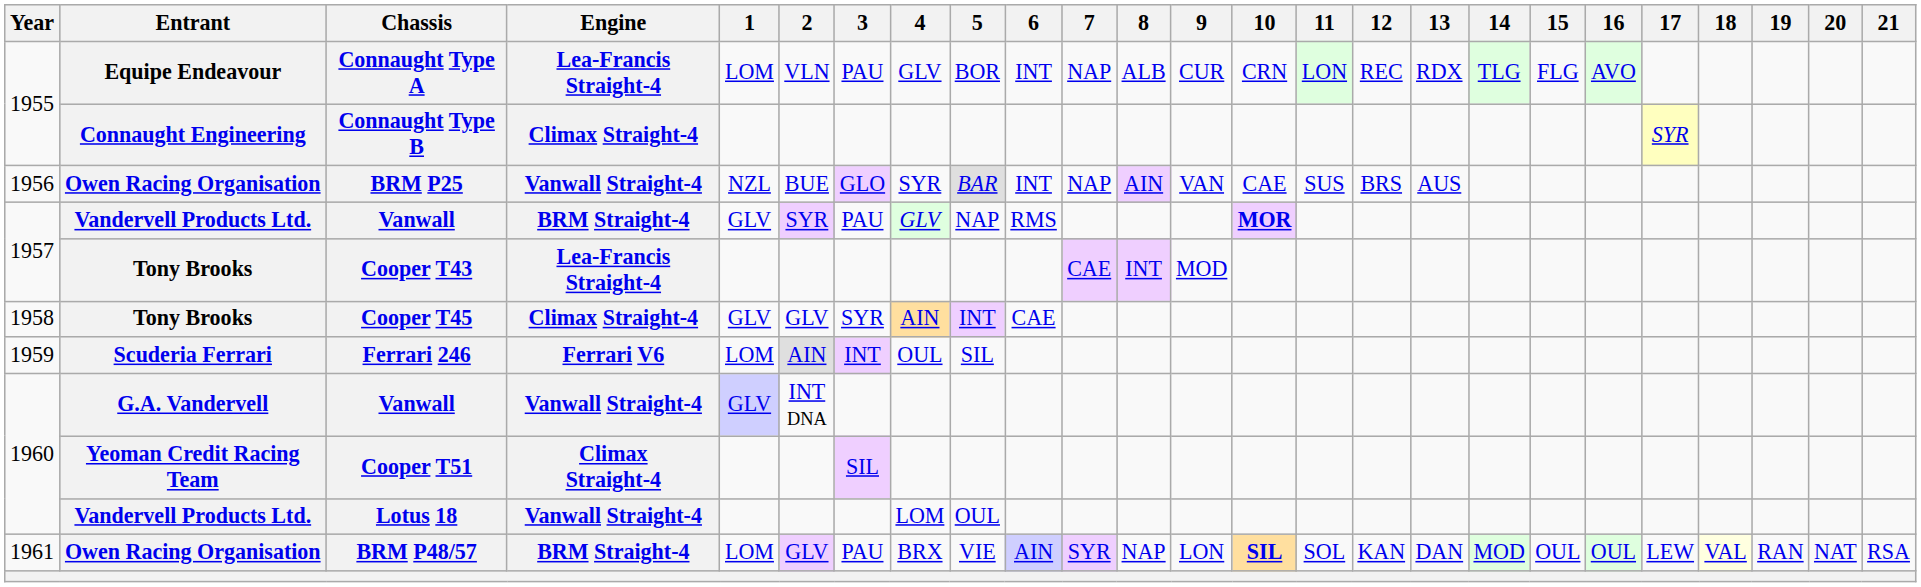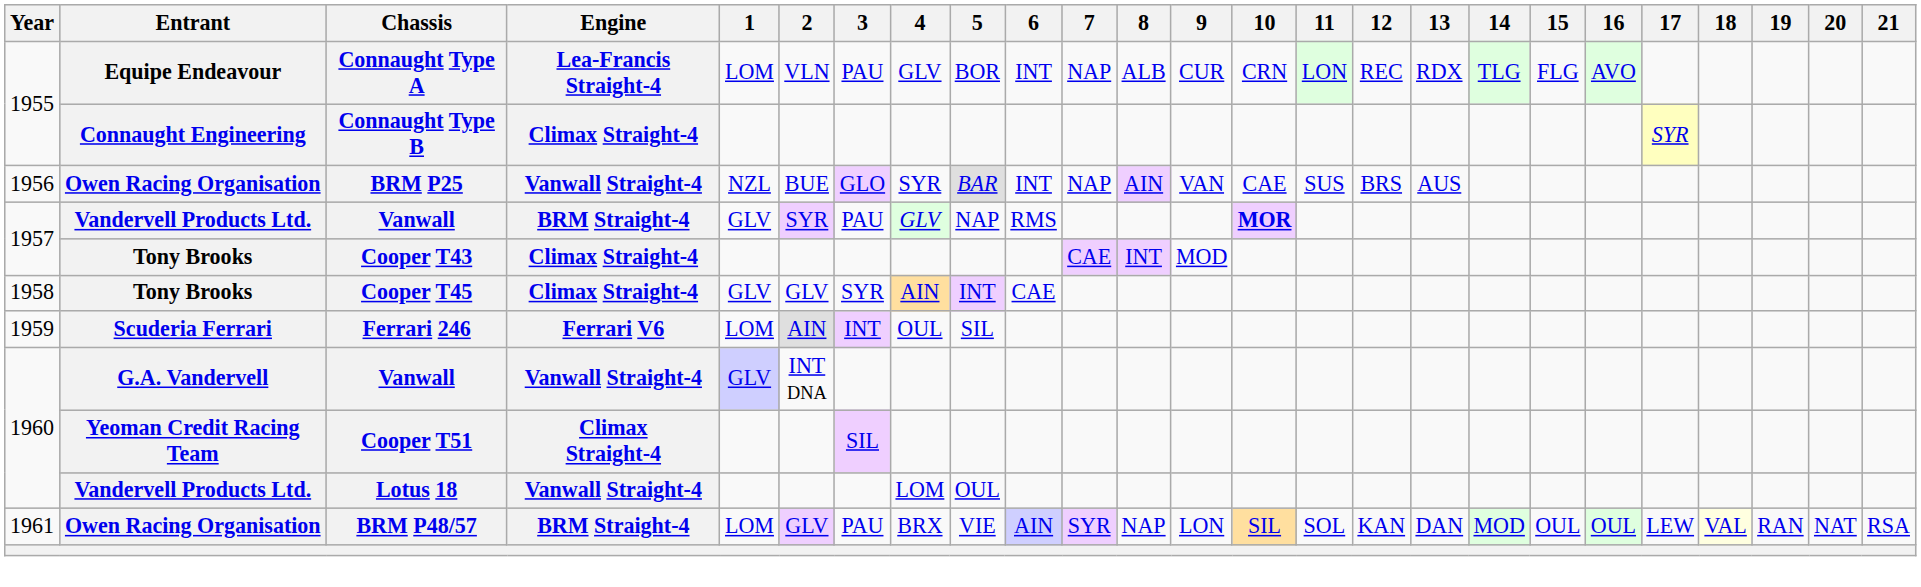 <table class="wikitable" style="text-align:center; font-size:90%">
 <tr>
 <th>Year</th>
 <th>Entrant</th>
 <th>Chassis</th>
 <th>Engine</th>
 <th>1</th>
 <th>2</th>
 <th>3</th>
 <th>4</th>
 <th>5</th>
 <th>6</th>
 <th>7</th>
 <th>8</th>
 <th>9</th>
 <th>10</th>
 <th>11</th>
 <th>12</th>
 <th>13</th>
 <th>14</th>
 <th>15</th>
 <th>16</th>
 <th>17</th>
 <th>18</th>
 <th>19</th>
 <th>20</th>
 <th>21</th>
 </tr>
 <tr>
 <td rowspan=2>1955</td>
 <th>Equipe Endeavour</th>
 <th><a href='#'>Connaught</a> <a href='#'>Type A</a></th>
 <th><a href='#'>Lea-Francis</a> <a href='#'>Straight-4</a></th>
 <td><a href='#'>LOM</a></td>
 <td><a href='#'>VLN</a></td>
 <td><a href='#'>PAU</a></td>
 <td><a href='#'>GLV</a></td>
 <td><a href='#'>BOR</a></td>
 <td><a href='#'>INT</a></td>
 <td><a href='#'>NAP</a></td>
 <td><a href='#'>ALB</a></td>
 <td><a href='#'>CUR</a></td>
 <td><a href='#'>CRN</a></td>
 <td style="background:#DFFFDF;"><a href='#'>LON</a><br></td>
 <td><a href='#'>REC</a></td>
 <td><a href='#'>RDX</a></td>
 <td style="background:#DFFFDF;"><a href='#'>TLG</a><br></td>
 <td><a href='#'>FLG</a></td>
 <td style="background:#DFFFDF;"><a href='#'>AVO</a><br></td>
 <td></td>
 <td></td>
 <td></td>
 <td></td>
 <td></td>
 </tr>
 <tr>
 <th><a href='#'>Connaught Engineering</a></th>
 <th><a href='#'>Connaught</a> <a href='#'>Type B</a></th>
 <th><a href='#'>Climax</a> <a href='#'>Straight-4</a></th>
 <td></td>
 <td></td>
 <td></td>
 <td></td>
 <td></td>
 <td></td>
 <td></td>
 <td></td>
 <td></td>
 <td></td>
 <td></td>
 <td></td>
 <td></td>
 <td></td>
 <td></td>
 <td></td>
 <td style="background:#FFFFBF;"><em><a href='#'>SYR</a></em><br></td>
 <td></td>
 <td></td>
 <td></td>
 <td></td>
 </tr>
 <tr>
 <td>1956</td>
 <th><a href='#'>Owen Racing Organisation</a></th>
 <th><a href='#'>BRM</a> <a href='#'>P25</a></th>
 <th><a href='#'>Vanwall</a> <a href='#'>Straight-4</a></th>
 <td><a href='#'>NZL</a></td>
 <td><a href='#'>BUE</a></td>
 <td style="background:#EFCFFF;"><a href='#'>GLO</a><br></td>
 <td><a href='#'>SYR</a></td>
 <td style="background:#DFDFDF;"><em><a href='#'>BAR</a></em><br></td>
 <td><a href='#'>INT</a></td>
 <td><a href='#'>NAP</a></td>
 <td style="background:#EFCFFF;"><a href='#'>AIN</a><br></td>
 <td><a href='#'>VAN</a></td>
 <td><a href='#'>CAE</a></td>
 <td><a href='#'>SUS</a></td>
 <td><a href='#'>BRS</a></td>
 <td><a href='#'>AUS</a></td>
 <td></td>
 <td></td>
 <td></td>
 <td></td>
 <td></td>
 <td></td>
 <td></td>
 <td></td>
 </tr>
 <tr>
 <td rowspan=2>1957</td>
 <th><a href='#'>Vandervell Products Ltd.</a></th>
 <th><a href='#'>Vanwall</a></th>
 <th><a href='#'>BRM</a> <a href='#'>Straight-4</a></th>
 <td><a href='#'>GLV</a></td>
 <td style="background:#EFCFFF;"><a href='#'>SYR</a><br></td>
 <td><a href='#'>PAU</a></td>
 <td style="background:#DFFFDF;"><em><a href='#'>GLV</a></em><br></td>
 <td><a href='#'>NAP</a></td>
 <td><a href='#'>RMS</a></td>
 <td></td>
 <td></td>
 <td></td>
 <td style="background:#EFCFFF;"><strong><a href='#'>MOR</a></strong><br></td>
 <td></td>
 <td></td>
 <td></td>
 <td></td>
 <td></td>
 <td></td>
 <td></td>
 <td></td>
 <td></td>
 <td></td>
 <td></td>
 </tr>
 <tr>
 <th>Tony Brooks</th>
 <th><a href='#'>Cooper</a> <a href='#'>T43</a></th>
-<th><a href='#'>Lea-Francis</a> <a href='#'>Straight-4</a></th>
+<th><a href='#'>Climax</a> <a href='#'>Straight-4</a></th>
 <td></td>
 <td></td>
 <td></td>
 <td></td>
 <td></td>
 <td></td>
 <td style="background:#EFCFFF;"><a href='#'>CAE</a><br></td>
 <td style="background:#EFCFFF;"><a href='#'>INT</a><br></td>
 <td><a href='#'>MOD</a></td>
 <td></td>
 <td></td>
 <td></td>
 <td></td>
 <td></td>
 <td></td>
 <td></td>
 <td></td>
 <td></td>
 <td></td>
 <td></td>
 <td></td>
 </tr>
 <tr>
 <td>1958</td>
 <th>Tony Brooks</th>
 <th><a href='#'>Cooper</a> <a href='#'>T45</a></th>
 <th><a href='#'>Climax</a> <a href='#'>Straight-4</a></th>
 <td><a href='#'>GLV</a></td>
 <td><a href='#'>GLV</a></td>
 <td><a href='#'>SYR</a></td>
 <td style="background:#FFDF9F;"><a href='#'>AIN</a><br></td>
 <td style="background:#EFCFFF;"><a href='#'>INT</a><br></td>
 <td><a href='#'>CAE</a></td>
 <td></td>
 <td></td>
 <td></td>
 <td></td>
 <td></td>
 <td></td>
 <td></td>
 <td></td>
 <td></td>
 <td></td>
 <td></td>
 <td></td>
 <td></td>
 <td></td>
 <td></td>
 </tr>
 <tr>
 <td>1959</td>
 <th><a href='#'>Scuderia Ferrari</a></th>
 <th><a href='#'>Ferrari</a> <a href='#'>246</a></th>
 <th><a href='#'>Ferrari</a> <a href='#'>V6</a></th>
 <td><a href='#'>LOM</a></td>
 <td style="background:#DFDFDF;"><a href='#'>AIN</a><br></td>
 <td style="background:#EFCFFF;"><a href='#'>INT</a><br></td>
 <td><a href='#'>OUL</a></td>
 <td><a href='#'>SIL</a></td>
 <td></td>
 <td></td>
 <td></td>
 <td></td>
 <td></td>
 <td></td>
 <td></td>
 <td></td>
 <td></td>
 <td></td>
 <td></td>
 <td></td>
 <td></td>
 <td></td>
 <td></td>
 <td></td>
 </tr>
 <tr>
 <td rowspan=3>1960</td>
 <th><a href='#'>G.A. Vandervell</a></th>
 <th><a href='#'>Vanwall</a></th>
 <th><a href='#'>Vanwall</a> <a href='#'>Straight-4</a></th>
 <td style="background:#CFCFFF;"><a href='#'>GLV</a><br></td>
 <td><a href='#'>INT</a><br><small>DNA</small></td>
 <td></td>
 <td></td>
 <td></td>
 <td></td>
 <td></td>
 <td></td>
 <td></td>
 <td></td>
 <td></td>
 <td></td>
 <td></td>
 <td></td>
 <td></td>
 <td></td>
 <td></td>
 <td></td>
 <td></td>
 <td></td>
 <td></td>
 </tr>
 <tr>
 <th><a href='#'>Yeoman Credit Racing Team</a></th>
 <th><a href='#'>Cooper</a> <a href='#'>T51</a></th>
 <th><a href='#'>Climax</a><br><a href='#'>Straight-4</a></th>
 <td></td>
 <td></td>
 <td style="background:#EFCFFF;"><a href='#'>SIL</a><br></td>
 <td></td>
 <td></td>
 <td></td>
 <td></td>
 <td></td>
 <td></td>
 <td></td>
 <td></td>
 <td></td>
 <td></td>
 <td></td>
 <td></td>
 <td></td>
 <td></td>
 <td></td>
 <td></td>
 <td></td>
 <td></td>
 </tr>
 <tr>
 <th><a href='#'>Vandervell Products Ltd.</a></th>
 <th><a href='#'>Lotus</a> <a href='#'>18</a></th>
 <th><a href='#'>Vanwall</a> <a href='#'>Straight-4</a></th>
 <td></td>
 <td></td>
 <td></td>
 <td><a href='#'>LOM</a><br></td>
 <td><a href='#'>OUL</a></td>
 <td></td>
 <td></td>
 <td></td>
 <td></td>
 <td></td>
 <td></td>
 <td></td>
 <td></td>
 <td></td>
 <td></td>
 <td></td>
 <td></td>
 <td></td>
 <td></td>
 <td></td>
 <td></td>
 </tr>
 <tr>
 <td>1961</td>
 <th><a href='#'>Owen Racing Organisation</a></th>
 <th><a href='#'>BRM</a> <a href='#'>P48/57</a></th>
 <th><a href='#'>BRM</a> <a href='#'>Straight-4</a></th>
 <td><a href='#'>LOM</a></td>
 <td style="background:#EFCFFF;"><a href='#'>GLV</a><br></td>
 <td><a href='#'>PAU</a></td>
 <td><a href='#'>BRX</a></td>
 <td><a href='#'>VIE</a></td>
 <td style="background:#CFCFFF;"><a href='#'>AIN</a><br></td>
 <td style="background:#EFCFFF;"><a href='#'>SYR</a><br></td>
 <td><a href='#'>NAP</a></td>
 <td><a href='#'>LON</a></td>
-<td style="background:#FFDF9F;"><strong><a href='#'>SIL</a><br></strong></td>
+<td style="background:#FFDF9F;"><a href='#'>SIL</a><br></td>
 <td><a href='#'>SOL</a></td>
 <td><a href='#'>KAN</a></td>
 <td><a href='#'>DAN</a></td>
 <td style="background:#DFFFDF;"><a href='#'>MOD</a><br></td>
 <td><a href='#'>OUL</a></td>
 <td style="background:#DFFFDF;"><a href='#'>OUL</a><br></td>
 <td><a href='#'>LEW</a></td>
 <td style="background: lightyellow;"><a href='#'>VAL</a></td>
 <td><a href='#'>RAN</a></td>
 <td><a href='#'>NAT</a></td>
 <td><a href='#'>RSA</a></td>
 </tr>
 <tr>
 <th colspan="26"></th>
 </tr>
 </table>
